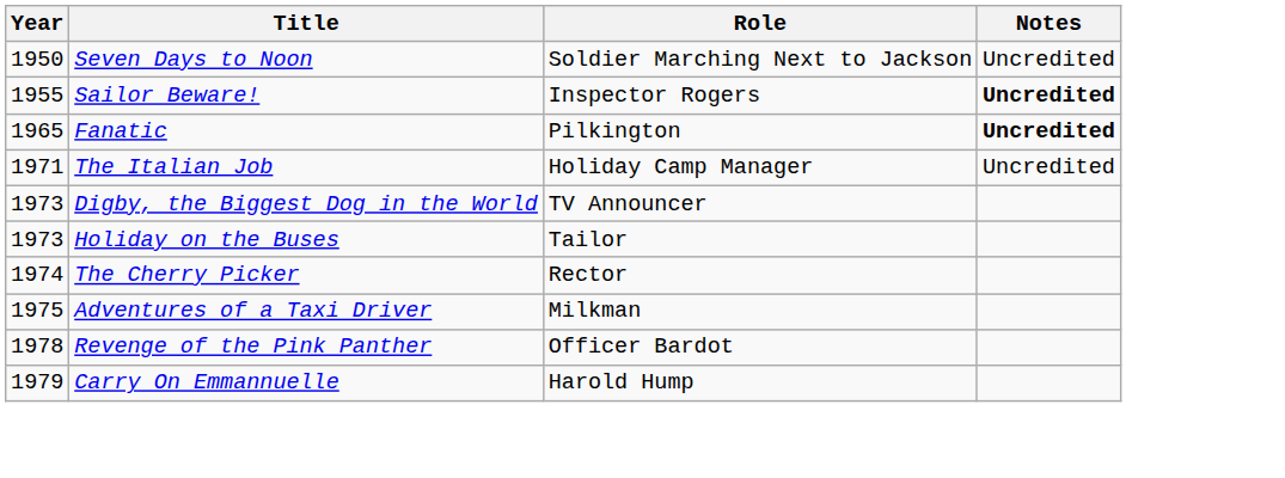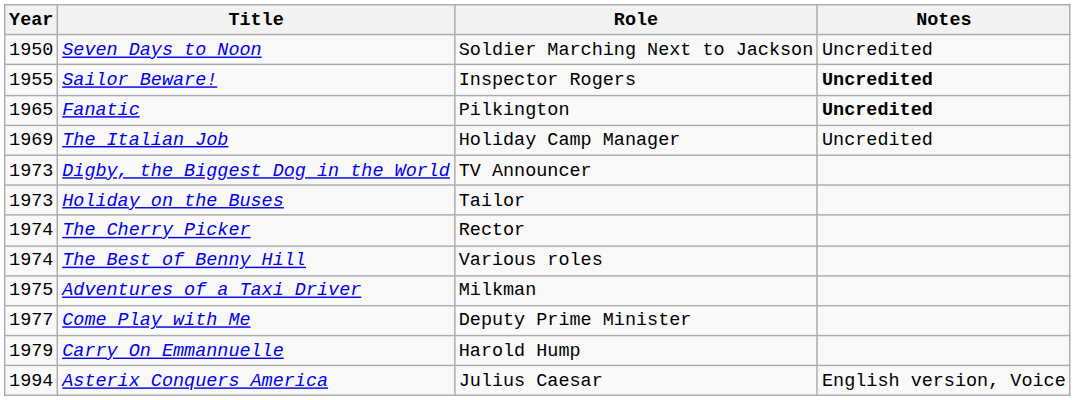 <table class="wikitable">
 <tr>
 <th>Year</th>
 <th>Title</th>
 <th>Role</th>
 <th>Notes</th>
 </tr>
 <tr>
 <td>1950</td>
 <td><em><a href='#'>Seven Days to Noon</a></em></td>
 <td>Soldier Marching Next to Jackson</td>
 <td>Uncredited</td>
 </tr>
 <tr>
 <td>1955</td>
 <td><em><a href='#'>Sailor Beware!</a></em></td>
 <td>Inspector Rogers</td>
 <td><strong>Uncredited</strong></td>
 </tr>
 <tr>
 <td>1965</td>
 <td><em><a href='#'>Fanatic</a></em></td>
 <td>Pilkington</td>
 <td><strong>Uncredited</strong></td>
 </tr>
 <tr>
-<td>1971</td>
+<td>1969</td>
 <td><em><a href='#'>The Italian Job</a></em></td>
 <td>Holiday Camp Manager</td>
 <td>Uncredited</td>
 </tr>
 <tr>
 <td>1973</td>
 <td><em><a href='#'>Digby, the Biggest Dog in the World</a></em></td>
 <td>TV Announcer</td>
 <td></td>
 </tr>
 <tr>
 <td>1973</td>
 <td><em><a href='#'>Holiday on the Buses</a></em></td>
 <td>Tailor</td>
 <td></td>
 </tr>
 <tr>
 <td>1974</td>
 <td><em><a href='#'>The Cherry Picker</a></em></td>
 <td>Rector</td>
 <td></td>
 </tr>
 <tr>
+<td>1974</td>
+<td><em><a href='#'>The Best of Benny Hill</a></em></td>
+<td>Various roles</td>
+<td></td>
+</tr>
+<tr>
 <td>1975</td>
 <td><em><a href='#'>Adventures of a Taxi Driver</a></em></td>
 <td>Milkman</td>
 <td></td>
 </tr>
 <tr>
-<td>1978</td>
-<td><em><a href='#'>Revenge of the Pink Panther</a></em></td>
-<td>Officer Bardot</td>
+<td>1977</td>
+<td><em><a href='#'>Come Play with Me</a></em></td>
+<td>Deputy Prime Minister</td>
 <td></td>
 </tr>
 <tr>
 <td>1979</td>
 <td><em><a href='#'>Carry On Emmannuelle</a></em></td>
 <td>Harold Hump</td>
 <td></td>
 </tr>
+<tr>
+<td>1994</td>
+<td><em><a href='#'>Asterix Conquers America</a></em></td>
+<td>Julius Caesar</td>
+<td>English version, Voice</td>
+</tr>
 </table>
